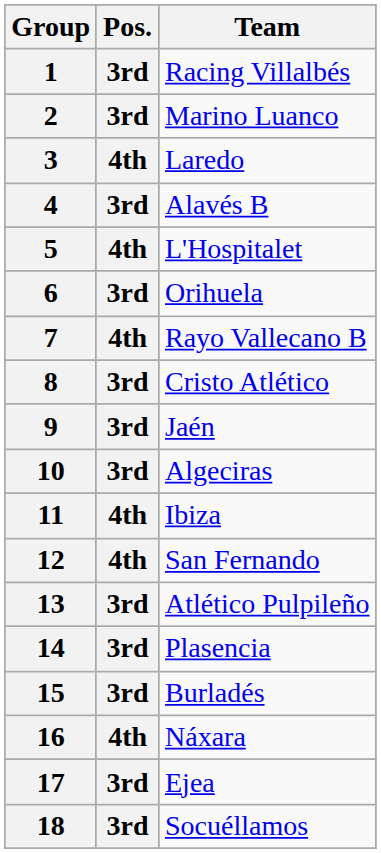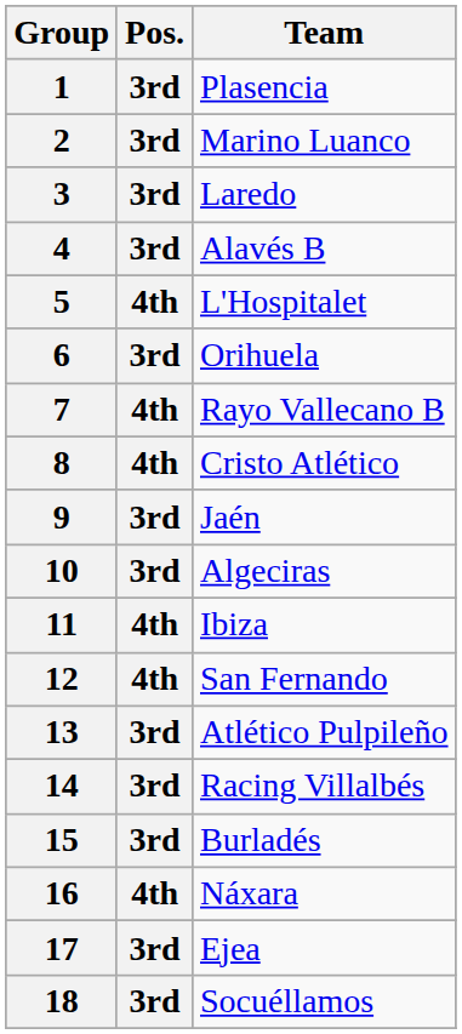 <table class="wikitable">
 <tr>
 <th>Group</th>
 <th>Pos.</th>
 <th>Team</th>
 </tr>
 <tr>
 <th>1</th>
 <th>3rd</th>
-<td><a href='#'>Racing Villalbés</a></td>
+<td><a href='#'>Plasencia</a></td>
 </tr>
 <tr>
 <th>2</th>
 <th>3rd</th>
 <td><a href='#'>Marino Luanco</a></td>
 </tr>
 <tr>
 <th>3</th>
-<th>4th</th>
+<th>3rd</th>
 <td><a href='#'>Laredo</a></td>
 </tr>
 <tr>
 <th>4</th>
 <th>3rd</th>
 <td><a href='#'>Alavés B</a></td>
 </tr>
 <tr>
 <th>5</th>
 <th>4th</th>
 <td><a href='#'>L'Hospitalet</a></td>
 </tr>
 <tr>
 <th>6</th>
 <th>3rd</th>
 <td><a href='#'>Orihuela</a></td>
 </tr>
 <tr>
 <th>7</th>
 <th>4th</th>
 <td><a href='#'>Rayo Vallecano B</a></td>
 </tr>
 <tr>
 <th>8</th>
-<th>3rd</th>
+<th>4th</th>
 <td><a href='#'>Cristo Atlético</a></td>
 </tr>
 <tr>
 <th>9</th>
 <th>3rd</th>
 <td><a href='#'>Jaén</a></td>
 </tr>
 <tr>
 <th>10</th>
 <th>3rd</th>
 <td><a href='#'>Algeciras</a></td>
 </tr>
 <tr>
 <th>11</th>
 <th>4th</th>
 <td><a href='#'>Ibiza</a></td>
 </tr>
 <tr>
 <th>12</th>
 <th>4th</th>
 <td><a href='#'>San Fernando</a></td>
 </tr>
 <tr>
 <th>13</th>
 <th>3rd</th>
 <td><a href='#'>Atlético Pulpileño</a></td>
 </tr>
 <tr>
 <th>14</th>
 <th>3rd</th>
-<td><a href='#'>Plasencia</a></td>
+<td><a href='#'>Racing Villalbés</a></td>
 </tr>
 <tr>
 <th>15</th>
 <th>3rd</th>
 <td><a href='#'>Burladés</a></td>
 </tr>
 <tr>
 <th>16</th>
 <th>4th</th>
 <td><a href='#'>Náxara</a></td>
 </tr>
 <tr>
 <th>17</th>
 <th>3rd</th>
 <td><a href='#'>Ejea</a></td>
 </tr>
 <tr>
 <th>18</th>
 <th>3rd</th>
 <td><a href='#'>Socuéllamos</a></td>
 </tr>
 <tr>
 </tr>
 </table>
